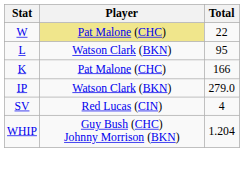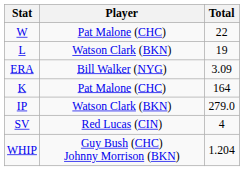 <table class="wikitable" style="text-align:center;">
 <tr>
 <th style="width:15%;">Stat</th>
 <th>Player</th>
 <th style="width:15%;">Total</th>
 </tr>
 <tr>
 <td><a href='#'>W</a></td>
-<td style="background: khaki;"><a href='#'>Pat Malone</a> (<a href='#'>CHC</a>)</td>
+<td><a href='#'>Pat Malone</a> (<a href='#'>CHC</a>)</td>
 <td>22</td>
 </tr>
 <tr>
 <td><a href='#'>L</a></td>
 <td><a href='#'>Watson Clark</a> (<a href='#'>BKN</a>)</td>
-<td>95</td>
+<td>19</td>
+</tr>
+<tr>
+<td><a href='#'>ERA</a></td>
+<td><a href='#'>Bill Walker</a> (<a href='#'>NYG</a>)</td>
+<td>3.09</td>
 </tr>
 <tr>
 <td><a href='#'>K</a></td>
 <td><a href='#'>Pat Malone</a> (<a href='#'>CHC</a>)</td>
-<td>166</td>
+<td>164</td>
 </tr>
 <tr>
 <td><a href='#'>IP</a></td>
 <td><a href='#'>Watson Clark</a> (<a href='#'>BKN</a>)</td>
 <td>279.0</td>
 </tr>
 <tr>
 <td><a href='#'>SV</a></td>
 <td><a href='#'>Red Lucas</a> (<a href='#'>CIN</a>)</td>
 <td>4</td>
 </tr>
 <tr>
 <td><a href='#'>WHIP</a></td>
 <td><a href='#'>Guy Bush</a> (<a href='#'>CHC</a>)<br><a href='#'>Johnny Morrison</a> (<a href='#'>BKN</a>)</td>
 <td>1.204</td>
 </tr>
 </table>
